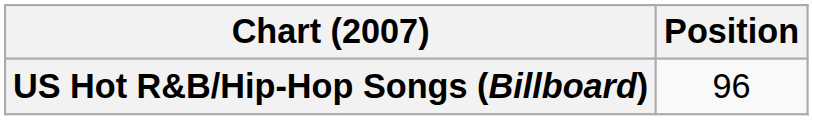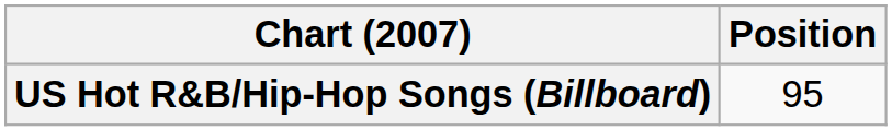 <table class="wikitable plainrowheaders" style="text-align:center">
 <tr>
 <th scope="col">Chart (2007)</th>
 <th scope="col">Position</th>
 </tr>
 <tr>
 <th scope="row">US Hot R&B/Hip-Hop Songs (<em>Billboard</em>)</th>
-<td>96</td>
+<td>95</td>
 </tr>
 </table>
